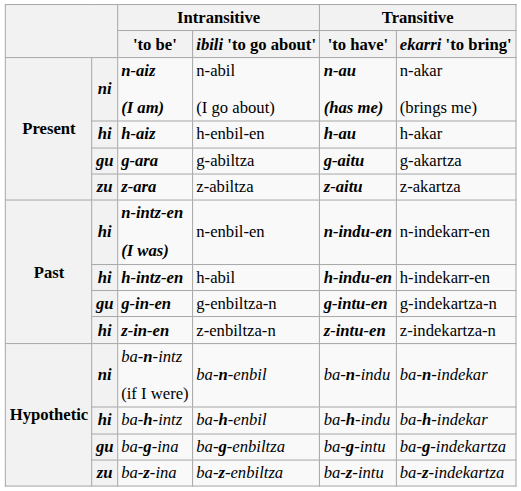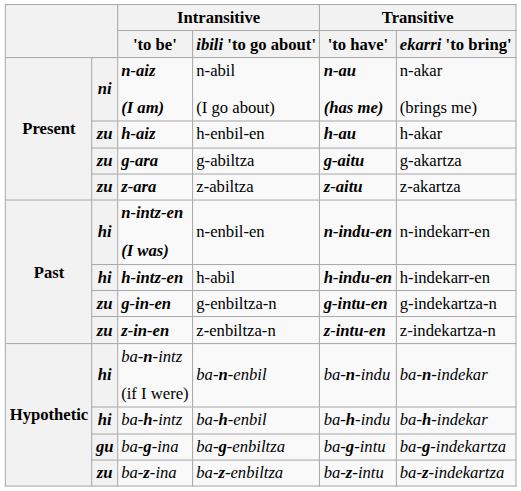 <table class="wikitable" style="margin: 1em auto 1em auto">
 <tr>
 <th colspan=2 rowspan=2 align="center"></th>
 <th colspan=2 align="center">Intransitive</th>
 <th colspan=2 align="center">Transitive</th>
 </tr>
 <tr>
 <th align="center">'to be'</th>
 <th align="center"><em>ibili</em> 'to go about'</th>
 <th align="center">'to have'</th>
 <th align="center"><em>ekarri</em> 'to bring'</th>
 </tr>
 <tr>
 <th rowspan=4 align="center">Present</th>
 <th><em>ni</em></th>
 <td><strong><em>n<strong>-aiz<em><br><br>(I am)</td>
 <td></em></strong>n</strong>-abil</em><br><br>(I go about)</td>
 <td><strong><em>n<strong>-au<em><br><br>(has me)</td>
 <td></em></strong>n</strong>-akar</em><br><br>(brings me)</td>
 </tr>
 <tr>
-<th><em>hi</em></th>
+<th><em>zu</em></th>
 <td><strong><em>h<strong>-aiz<em></td>
 <td></em></strong>h</strong>-enbil-en</em></td>
 <td><strong><em>h<strong>-au<em></td>
 <td></em></strong>h</strong>-akar</em></td>
 </tr>
 <tr>
-<th><em>gu</em></th>
+<th><em>zu</em></th>
 <td><strong><em>g<strong>-ara<em></td>
 <td></em></strong>g</strong>-abiltza</em></td>
 <td><strong><em>g<strong>-aitu<em></td>
 <td></em></strong>g</strong>-akartza</em></td>
 </tr>
 <tr>
 <th><em>zu</em></th>
 <td><strong><em>z<strong>-ara<em></td>
 <td></em></strong>z</strong>-abiltza</em></td>
 <td><strong><em>z<strong>-aitu<em></td>
 <td></em></strong>z</strong>-akartza</em></td>
 </tr>
 <tr>
 <th rowspan=4 align="center">Past</th>
 <th><em>hi</em></th>
 <td><strong><em>n<strong>-intz-en<em><br><br>(I was)</td>
 <td></em></strong>n</strong>-enbil-en</em></td>
 <td><strong><em>n<strong>-indu-en<em></td>
 <td></em></strong>n</strong>-indekarr-en</em></td>
 </tr>
 <tr>
 <th><em>hi</em></th>
 <td><strong><em>h<strong>-intz-en<em></td>
 <td></em></strong>h</strong>-abil</em></td>
 <td><strong><em>h<strong>-indu-en<em></td>
 <td></em></strong>h</strong>-indekarr-en</em></td>
 </tr>
 <tr>
-<th><em>gu</em></th>
+<th><em>zu</em></th>
 <td><strong><em>g<strong>-in-en<em></td>
 <td></em></strong>g</strong>-enbiltza-n</em></td>
 <td><strong><em>g<strong>-intu-en<em></td>
 <td></em></strong>g</strong>-indekartza-n</em></td>
 </tr>
 <tr>
-<th><em>hi</em></th>
+<th><em>zu</em></th>
 <td><strong><em>z<strong>-in-en<em></td>
 <td></em></strong>z</strong>-enbiltza-n</em></td>
 <td><strong><em>z<strong>-intu-en<em></td>
 <td></em></strong>z</strong>-indekartza-n</em></td>
 </tr>
 <tr>
 <th rowspan=4 align="center">Hypothetic</th>
-<th><em>ni</em></th>
+<th><em>hi</em></th>
 <td><em>ba-<strong>n</strong>-intz</em><br><br>(if I were)</td>
 <td><em>ba-<strong>n</strong>-enbil</em></td>
 <td><em>ba-<strong>n</strong>-indu</em></td>
 <td><em>ba-<strong>n</strong>-indekar</em></td>
 </tr>
 <tr>
 <th><em>hi</em></th>
 <td><em>ba-<strong>h</strong>-intz</em></td>
 <td><em>ba-<strong>h</strong>-enbil</em></td>
 <td><em>ba-<strong>h</strong>-indu</em></td>
 <td><em>ba-<strong>h</strong>-indekar</em></td>
 </tr>
 <tr>
 <th><em>gu</em></th>
 <td><em>ba-<strong>g</strong>-ina</em></td>
 <td><em>ba-<strong>g</strong>-enbiltza</em></td>
 <td><em>ba-<strong>g</strong>-intu</em></td>
 <td><em>ba-<strong>g</strong>-indekartza</em></td>
 </tr>
 <tr>
 <th><em>zu</em></th>
 <td><em>ba-<strong>z</strong>-ina</em></td>
 <td><em>ba-<strong>z</strong>-enbiltza</em></td>
 <td><em>ba-<strong>z</strong>-intu</em></td>
 <td><em>ba-<strong>z</strong>-indekartza</em></td>
 </tr>
 </table>
